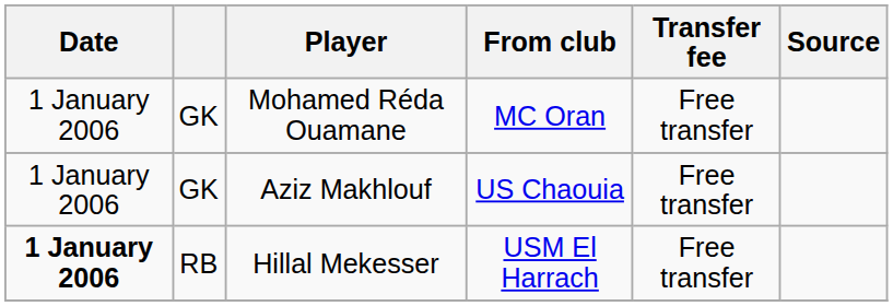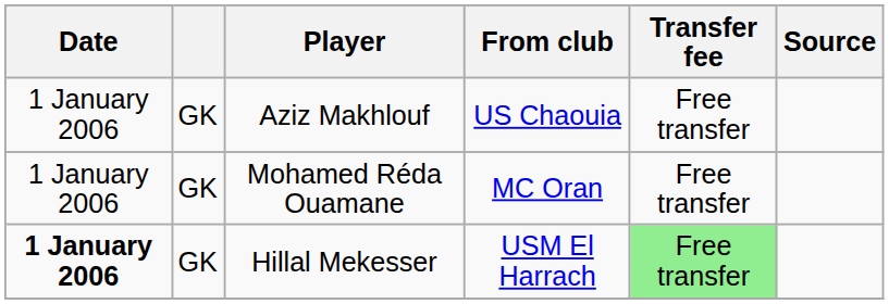 <table class="wikitable sortable" style="width:70%; text-align:center; font-size:85%; text-align:centre;">
 <tr>
 <th>Date</th>
 <th></th>
 <th>Player</th>
 <th>From club</th>
 <th>Transfer fee</th>
 <th>Source</th>
 </tr>
 <tr>
 <td>1 January 2006</td>
 <td>GK</td>
+<td> Aziz Makhlouf</td>
+<td><a href='#'>US Chaouia</a></td>
+<td>Free transfer</td>
+<td></td>
+</tr>
+<tr>
+<td>1 January 2006</td>
+<td>GK</td>
 <td> Mohamed Réda Ouamane</td>
 <td><a href='#'>MC Oran</a></td>
 <td>Free transfer</td>
 <td></td>
 </tr>
 <tr>
-<td>1 January 2006</td>
+<td><strong>1 January 2006</strong></td>
 <td>GK</td>
-<td> Aziz Makhlouf</td>
-<td><a href='#'>US Chaouia</a></td>
-<td>Free transfer</td>
-<td></td>
-</tr>
-<tr>
-<td><strong>1 January 2006</strong></td>
-<td>RB</td>
 <td> Hillal Mekesser</td>
 <td><a href='#'>USM El Harrach</a></td>
-<td>Free transfer</td>
+<td style="background: lightgreen;">Free transfer</td>
 <td></td>
 </tr>
 <tr>
 </tr>
 </table>
